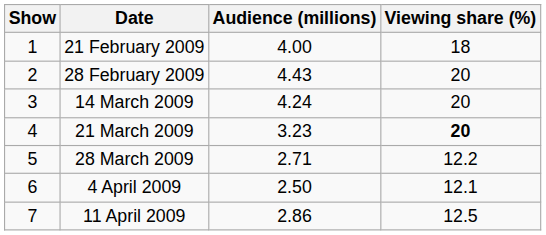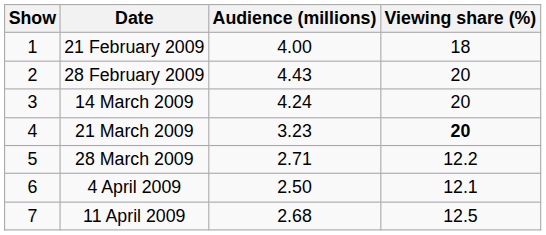 <table class="wikitable" style="text-align:center;">
 <tr>
 <th>Show</th>
 <th>Date</th>
 <th>Audience (millions)</th>
 <th>Viewing share (%)</th>
 </tr>
 <tr>
 <td>1</td>
 <td>21 February 2009</td>
 <td>4.00</td>
 <td>18</td>
 </tr>
 <tr>
 <td>2</td>
 <td>28 February 2009</td>
 <td>4.43</td>
 <td>20</td>
 </tr>
 <tr>
 <td>3</td>
 <td>14 March 2009</td>
 <td>4.24</td>
 <td>20</td>
 </tr>
 <tr>
 <td>4</td>
 <td>21 March 2009</td>
 <td>3.23</td>
 <td><strong>20</strong></td>
 </tr>
 <tr>
 <td>5</td>
 <td>28 March 2009</td>
 <td>2.71</td>
 <td>12.2</td>
 </tr>
 <tr>
 <td>6</td>
 <td>4 April 2009</td>
 <td>2.50</td>
 <td>12.1</td>
 </tr>
 <tr>
 <td>7</td>
 <td>11 April 2009</td>
-<td>2.86</td>
+<td>2.68</td>
 <td>12.5</td>
 </tr>
 </table>
